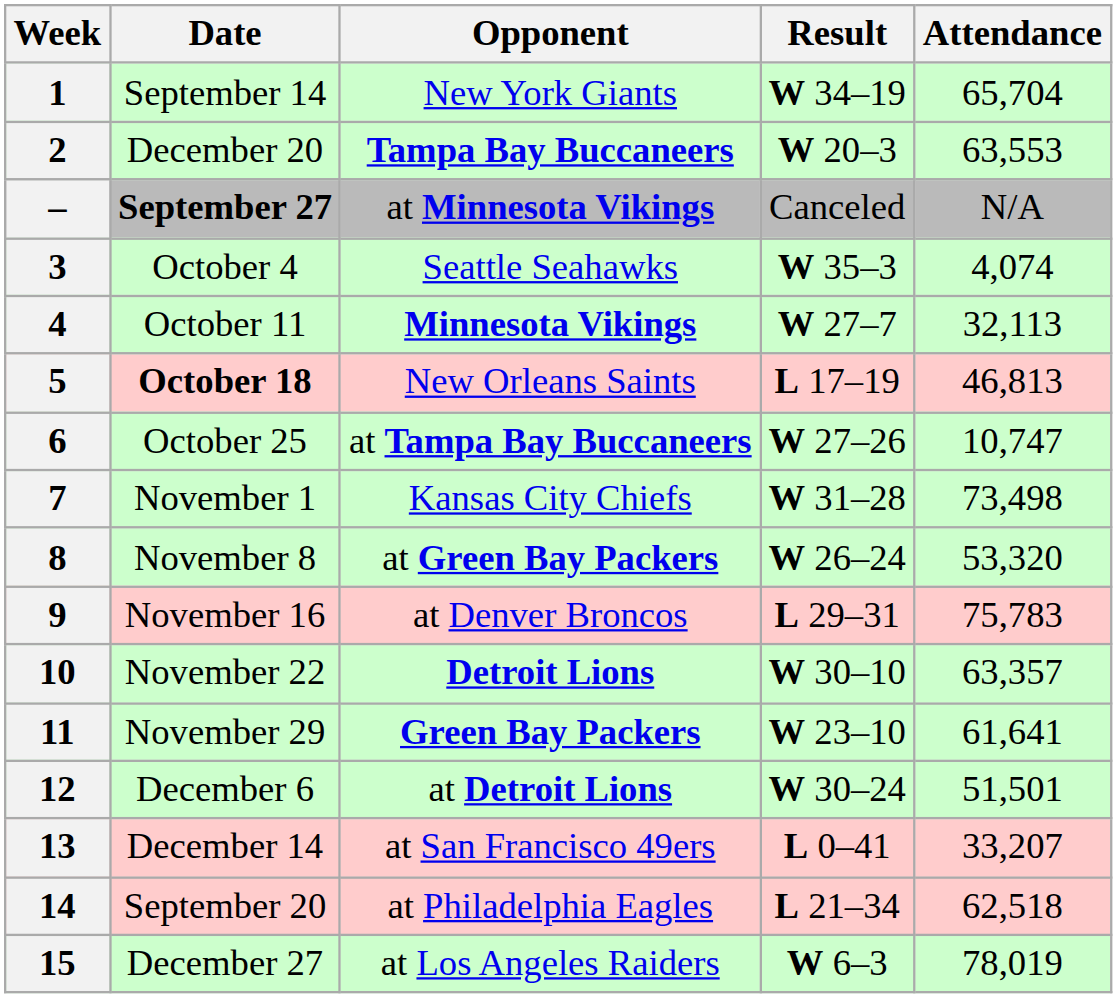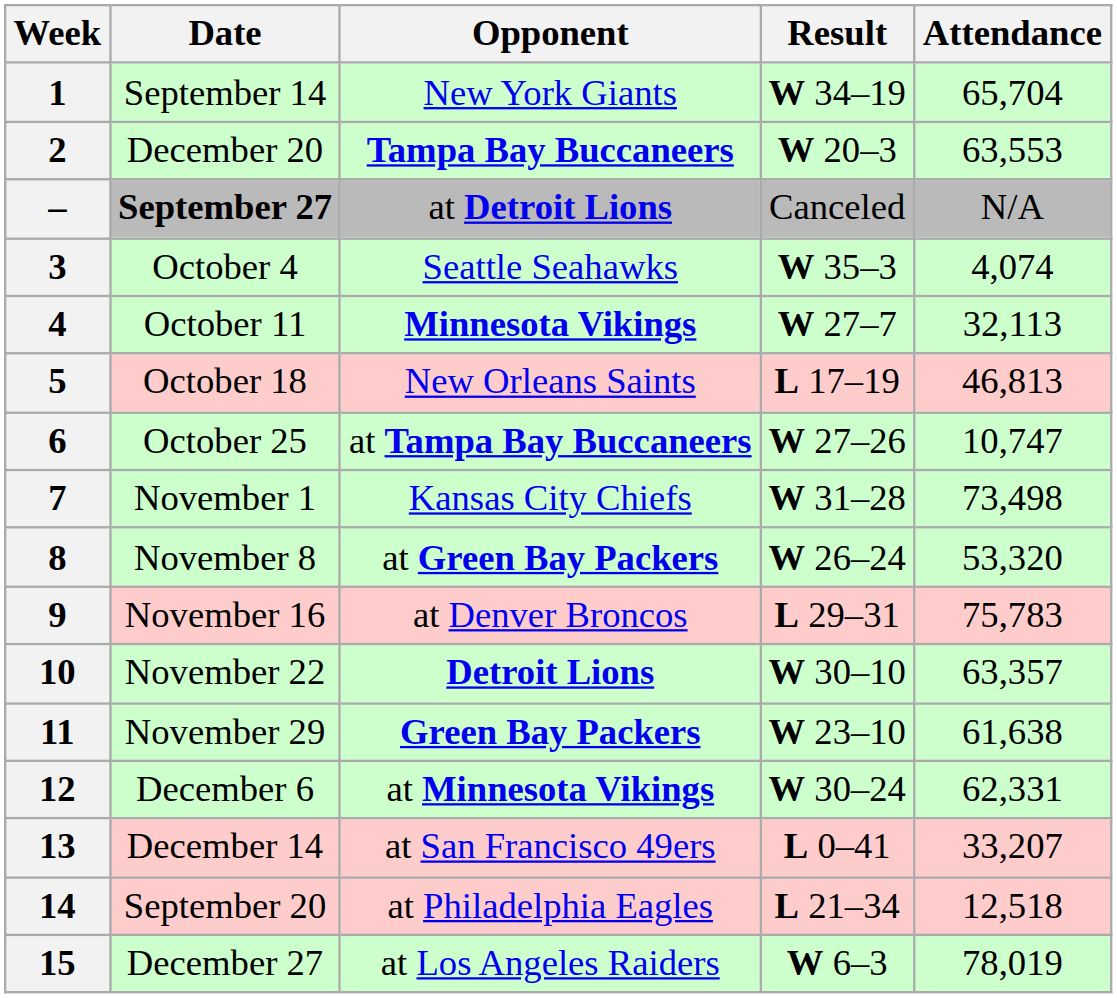 <table class="wikitable" style="text-align:center">
 <tr>
 <th>Week</th>
 <th>Date</th>
 <th>Opponent</th>
 <th>Result</th>
 <th>Attendance</th>
 </tr>
 <tr style="background:#cfc">
 <th>1</th>
 <td>September 14</td>
 <td><a href='#'>New York Giants</a></td>
 <td><strong>W</strong> 34–19</td>
 <td>65,704</td>
 </tr>
 <tr style="background:#cfc">
 <th>2</th>
 <td>December 20</td>
 <td><strong><a href='#'>Tampa Bay Buccaneers</a></strong></td>
 <td><strong>W</strong> 20–3</td>
 <td>63,553</td>
 </tr>
 <tr style="background:#bababa">
 <th>–</th>
 <td><strong>September 27</strong></td>
-<td>at <strong><a href='#'>Minnesota Vikings</a></strong></td>
+<td>at <strong><a href='#'>Detroit Lions</a></strong></td>
 <td>Canceled</td>
 <td>N/A</td>
 </tr>
 <tr style="background:#cfc">
 <th>3</th>
 <td>October 4</td>
 <td><a href='#'>Seattle Seahawks</a></td>
 <td><strong>W</strong> 35–3</td>
 <td>4,074</td>
 </tr>
 <tr style="background:#cfc">
 <th>4</th>
 <td>October 11</td>
 <td><strong><a href='#'>Minnesota Vikings</a></strong></td>
 <td><strong>W</strong> 27–7</td>
 <td>32,113</td>
 </tr>
 <tr style="background:#fcc">
 <th>5</th>
-<td><strong>October 18</strong></td>
+<td>October 18</td>
 <td><a href='#'>New Orleans Saints</a></td>
 <td><strong>L</strong> 17–19</td>
 <td>46,813</td>
 </tr>
 <tr style="background:#cfc">
 <th>6</th>
 <td>October 25</td>
 <td>at <strong><a href='#'>Tampa Bay Buccaneers</a></strong></td>
 <td><strong>W</strong> 27–26</td>
 <td>10,747</td>
 </tr>
 <tr style="background:#cfc">
 <th>7</th>
 <td>November 1</td>
 <td><a href='#'>Kansas City Chiefs</a></td>
 <td><strong>W</strong> 31–28</td>
 <td>73,498</td>
 </tr>
 <tr style="background:#cfc">
 <th>8</th>
 <td>November 8</td>
 <td>at <strong><a href='#'>Green Bay Packers</a></strong></td>
 <td><strong>W</strong> 26–24</td>
 <td>53,320</td>
 </tr>
 <tr style="background:#fcc">
 <th>9</th>
 <td>November 16</td>
 <td>at <a href='#'>Denver Broncos</a></td>
 <td><strong>L</strong> 29–31</td>
 <td>75,783</td>
 </tr>
 <tr style="background:#cfc">
 <th>10</th>
 <td>November 22</td>
 <td><strong><a href='#'>Detroit Lions</a></strong></td>
 <td><strong>W</strong> 30–10</td>
 <td>63,357</td>
 </tr>
 <tr style="background:#cfc">
 <th>11</th>
 <td>November 29</td>
 <td><strong><a href='#'>Green Bay Packers</a></strong></td>
 <td><strong>W</strong> 23–10</td>
-<td>61,641</td>
+<td>61,638</td>
 </tr>
 <tr style="background:#cfc">
 <th>12</th>
 <td>December 6</td>
-<td>at <strong><a href='#'>Detroit Lions</a></strong></td>
+<td>at <strong><a href='#'>Minnesota Vikings</a></strong></td>
 <td><strong>W</strong> 30–24</td>
-<td>51,501</td>
+<td>62,331</td>
 </tr>
 <tr style="background:#fcc">
 <th>13</th>
 <td>December 14</td>
 <td>at <a href='#'>San Francisco 49ers</a></td>
 <td><strong>L</strong> 0–41</td>
 <td>33,207</td>
 </tr>
 <tr style="background:#fcc">
 <th>14</th>
 <td>September 20</td>
 <td>at <a href='#'>Philadelphia Eagles</a></td>
 <td><strong>L</strong> 21–34</td>
-<td>62,518</td>
+<td>12,518</td>
 </tr>
 <tr style="background:#cfc">
 <th>15</th>
 <td>December 27</td>
 <td>at <a href='#'>Los Angeles Raiders</a></td>
 <td><strong>W</strong> 6–3</td>
 <td>78,019</td>
 </tr>
 </table>
